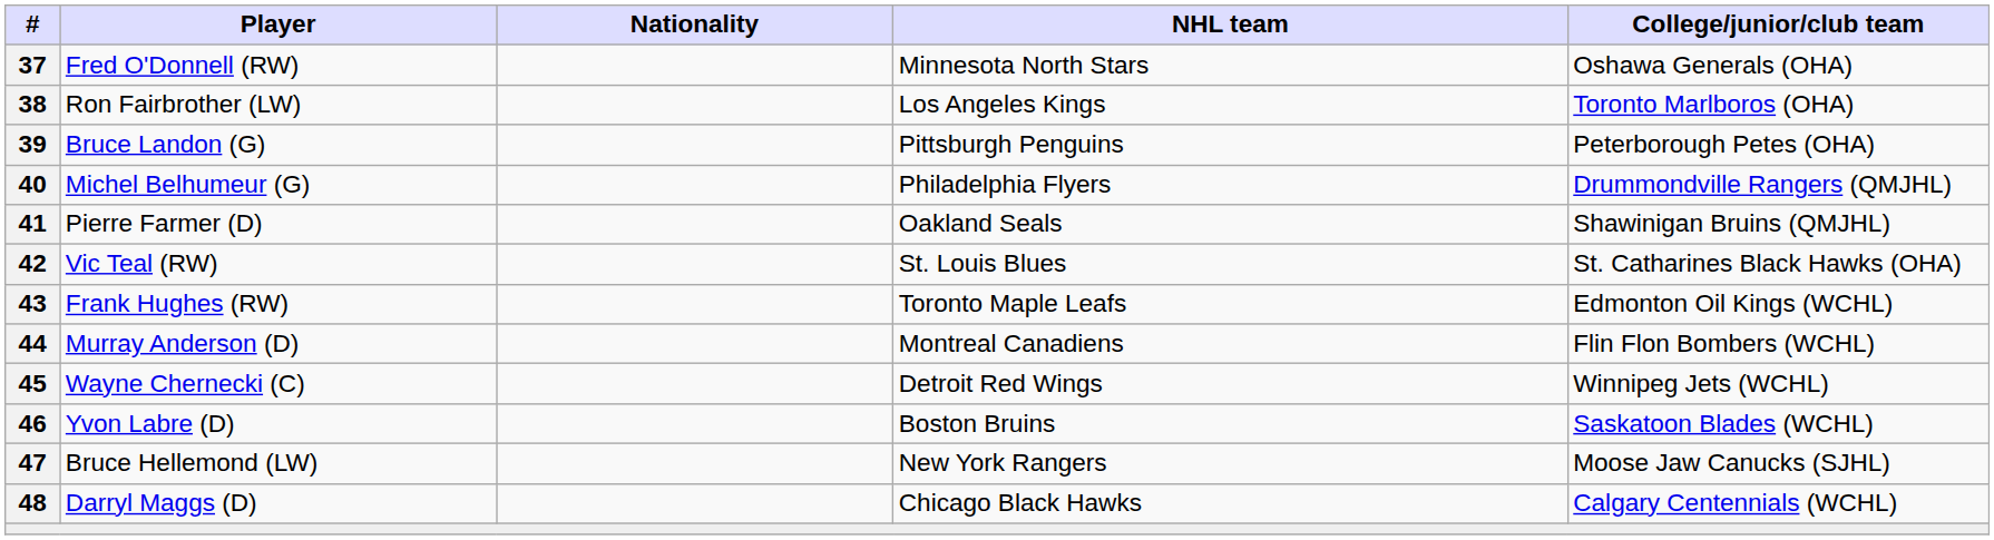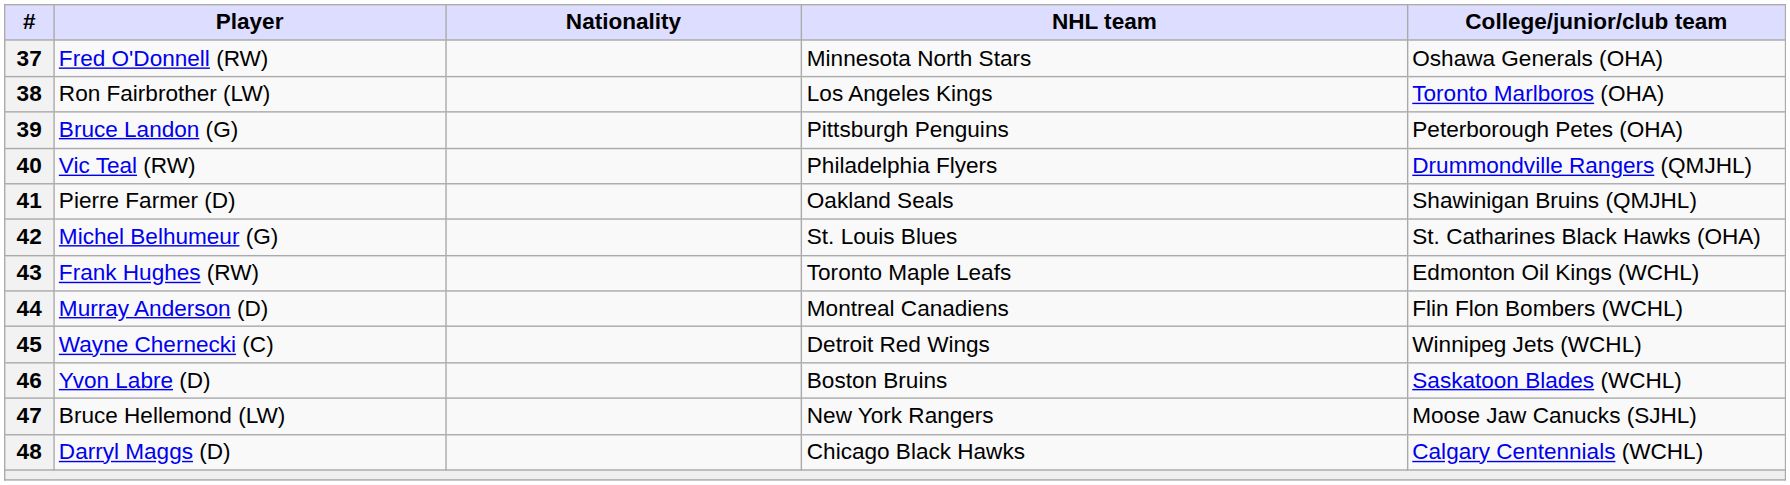 <table class="wikitable" style="width: 100%">
 <tr>
 <th style="background:#ddf; width:2.75%;">#</th>
 <th style="background:#ddf; width:22.0%;">Player</th>
 <th style="background:#ddf; width:20.0%;">Nationality</th>
 <th style="background:#ddf; width:34.0%;">NHL team</th>
 <th style="background:#ddf; width:100.0%;">College/junior/club team</th>
 </tr>
 <tr>
 <th>37</th>
 <td><a href='#'>Fred O'Donnell</a> (RW)</td>
 <td></td>
 <td>Minnesota North Stars</td>
 <td>Oshawa Generals (OHA)</td>
 </tr>
 <tr>
 <th>38</th>
 <td>Ron Fairbrother (LW)</td>
 <td></td>
 <td>Los Angeles Kings</td>
 <td><a href='#'>Toronto Marlboros</a> (OHA)</td>
 </tr>
 <tr>
 <th>39</th>
 <td><a href='#'>Bruce Landon</a> (G)</td>
 <td></td>
 <td>Pittsburgh Penguins</td>
 <td>Peterborough Petes (OHA)</td>
 </tr>
 <tr>
 <th>40</th>
-<td><a href='#'>Michel Belhumeur</a> (G)</td>
+<td><a href='#'>Vic Teal</a> (RW)</td>
 <td></td>
 <td>Philadelphia Flyers</td>
 <td><a href='#'>Drummondville Rangers</a> (QMJHL)</td>
 </tr>
 <tr>
 <th>41</th>
 <td>Pierre Farmer (D)</td>
 <td></td>
 <td>Oakland Seals</td>
 <td>Shawinigan Bruins (QMJHL)</td>
 </tr>
 <tr>
 <th>42</th>
-<td><a href='#'>Vic Teal</a> (RW)</td>
+<td><a href='#'>Michel Belhumeur</a> (G)</td>
 <td></td>
 <td>St. Louis Blues</td>
 <td>St. Catharines Black Hawks (OHA)</td>
 </tr>
 <tr>
 <th>43</th>
 <td><a href='#'>Frank Hughes</a> (RW)</td>
 <td></td>
 <td>Toronto Maple Leafs</td>
 <td>Edmonton Oil Kings (WCHL)</td>
 </tr>
 <tr>
 <th>44</th>
 <td><a href='#'>Murray Anderson</a> (D)</td>
 <td></td>
 <td>Montreal Canadiens</td>
 <td>Flin Flon Bombers (WCHL)</td>
 </tr>
 <tr>
 <th>45</th>
 <td><a href='#'>Wayne Chernecki</a> (C)</td>
 <td></td>
 <td>Detroit Red Wings</td>
 <td>Winnipeg Jets (WCHL)</td>
 </tr>
 <tr>
 <th>46</th>
 <td><a href='#'>Yvon Labre</a> (D)</td>
 <td></td>
 <td>Boston Bruins</td>
 <td><a href='#'>Saskatoon Blades</a> (WCHL)</td>
 </tr>
 <tr>
 <th>47</th>
 <td>Bruce Hellemond (LW)</td>
 <td></td>
 <td>New York Rangers</td>
 <td>Moose Jaw Canucks (SJHL)</td>
 </tr>
 <tr>
 <th>48</th>
 <td><a href='#'>Darryl Maggs</a> (D)</td>
 <td></td>
 <td>Chicago Black Hawks</td>
 <td><a href='#'>Calgary Centennials</a> (WCHL)</td>
 </tr>
 <tr>
 <td align=center colspan="6" bgcolor="#efefef"></td>
 </tr>
 </table>
